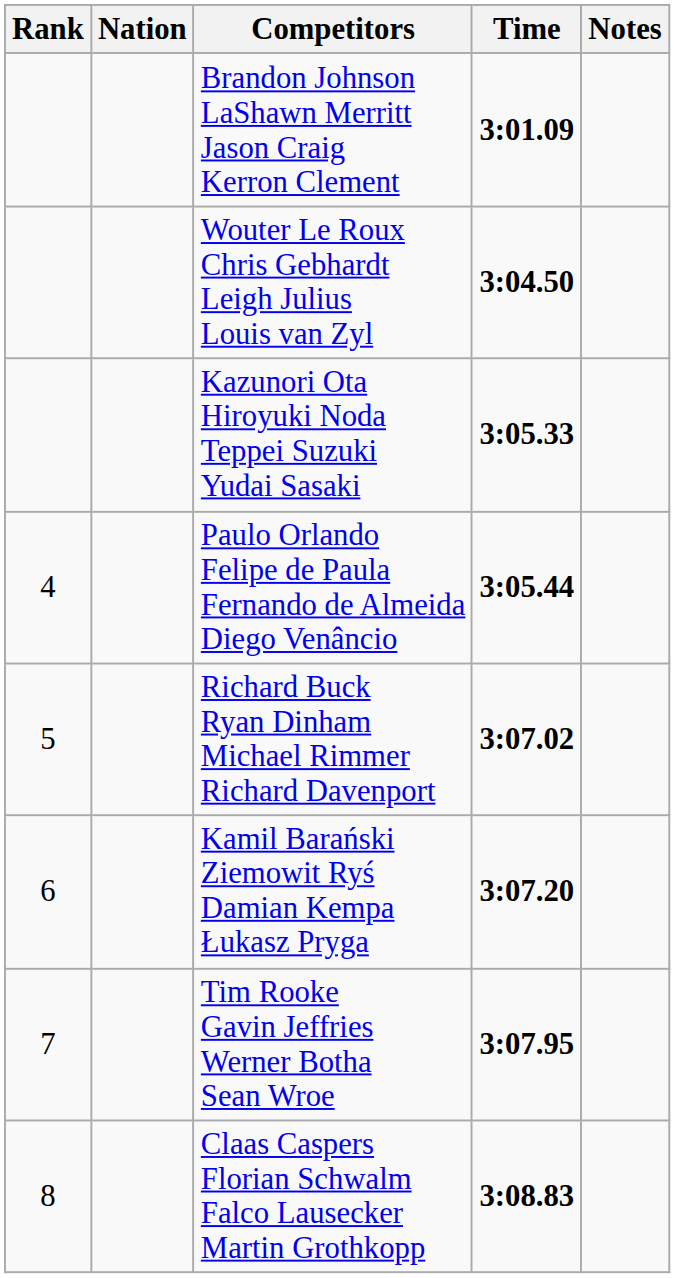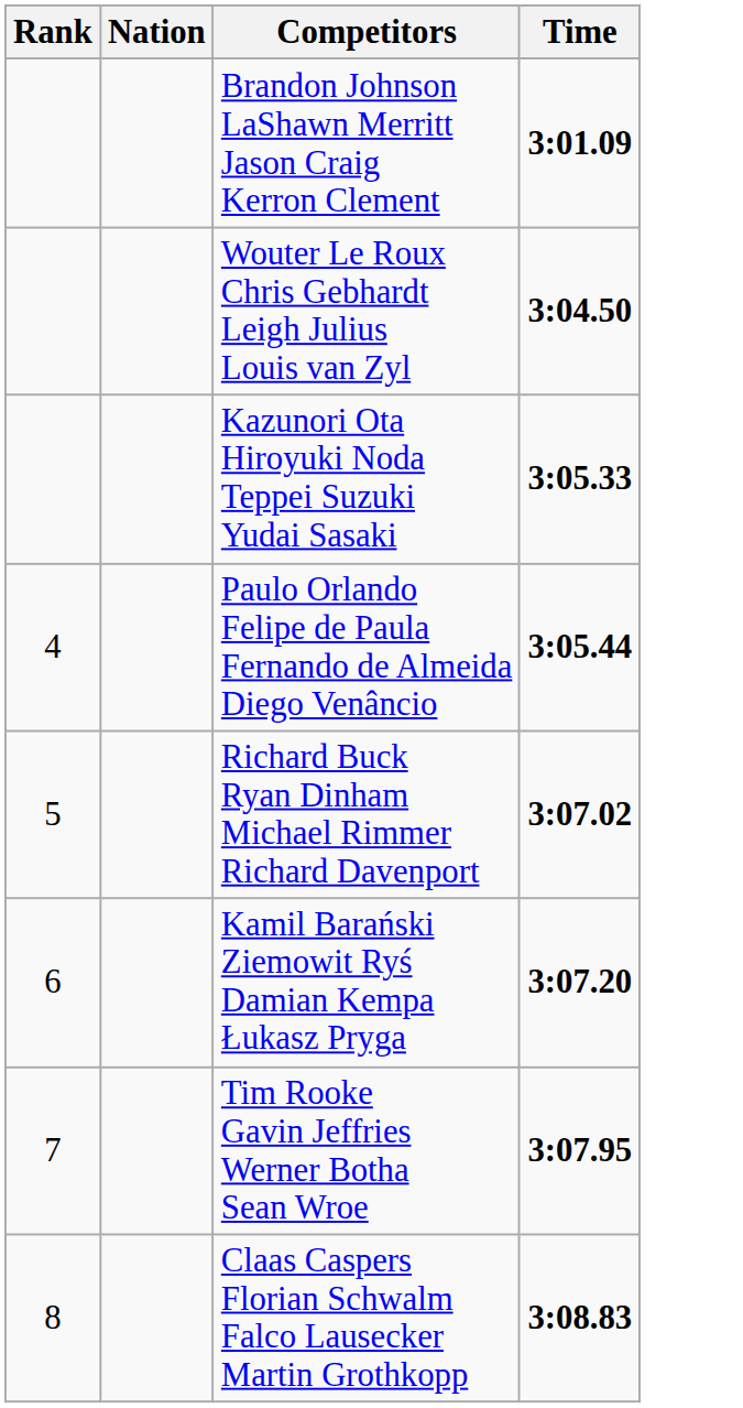 <table class="wikitable sortable" style="text-align:center">
 <tr>
 <th>Rank</th>
 <th>Nation</th>
 <th>Competitors</th>
 <th>Time</th>
-<th>Notes</th>
 </tr>
 <tr>
 <td></td>
 <td align=left></td>
 <td align=left><a href='#'>Brandon Johnson</a><br><a href='#'>LaShawn Merritt</a><br><a href='#'>Jason Craig</a><br><a href='#'>Kerron Clement</a></td>
 <td><strong>3:01.09</strong></td>
-<td></td>
 </tr>
 <tr>
 <td></td>
 <td align=left></td>
 <td align=left><a href='#'>Wouter Le Roux</a><br><a href='#'>Chris Gebhardt</a><br><a href='#'>Leigh Julius</a><br><a href='#'>Louis van Zyl</a></td>
 <td><strong>3:04.50</strong></td>
-<td></td>
 </tr>
 <tr>
 <td></td>
 <td align=left></td>
 <td align=left><a href='#'>Kazunori Ota</a><br><a href='#'>Hiroyuki Noda</a><br><a href='#'>Teppei Suzuki</a><br><a href='#'>Yudai Sasaki</a></td>
 <td><strong>3:05.33</strong></td>
-<td></td>
 </tr>
 <tr>
 <td>4</td>
 <td align=left></td>
 <td align=left><a href='#'>Paulo Orlando</a><br><a href='#'>Felipe de Paula</a><br><a href='#'>Fernando de Almeida</a><br><a href='#'>Diego Venâncio</a></td>
 <td><strong>3:05.44</strong></td>
-<td></td>
 </tr>
 <tr>
 <td>5</td>
 <td align=left></td>
 <td align=left><a href='#'>Richard Buck</a><br><a href='#'>Ryan Dinham</a><br><a href='#'>Michael Rimmer</a><br><a href='#'>Richard Davenport</a></td>
 <td><strong>3:07.02</strong></td>
-<td></td>
 </tr>
 <tr>
 <td>6</td>
 <td align=left></td>
 <td align=left><a href='#'>Kamil Barański</a><br><a href='#'>Ziemowit Ryś</a><br><a href='#'>Damian Kempa</a><br><a href='#'>Łukasz Pryga</a></td>
 <td><strong>3:07.20</strong></td>
-<td></td>
 </tr>
 <tr>
 <td>7</td>
 <td align=left></td>
 <td align=left><a href='#'>Tim Rooke</a><br><a href='#'>Gavin Jeffries</a><br><a href='#'>Werner Botha</a><br><a href='#'>Sean Wroe</a></td>
 <td><strong>3:07.95</strong></td>
-<td></td>
 </tr>
 <tr>
 <td>8</td>
 <td align=left></td>
 <td align=left><a href='#'>Claas Caspers</a><br><a href='#'>Florian Schwalm</a><br><a href='#'>Falco Lausecker</a><br><a href='#'>Martin Grothkopp</a></td>
 <td><strong>3:08.83</strong></td>
-<td></td>
 </tr>
 </table>
